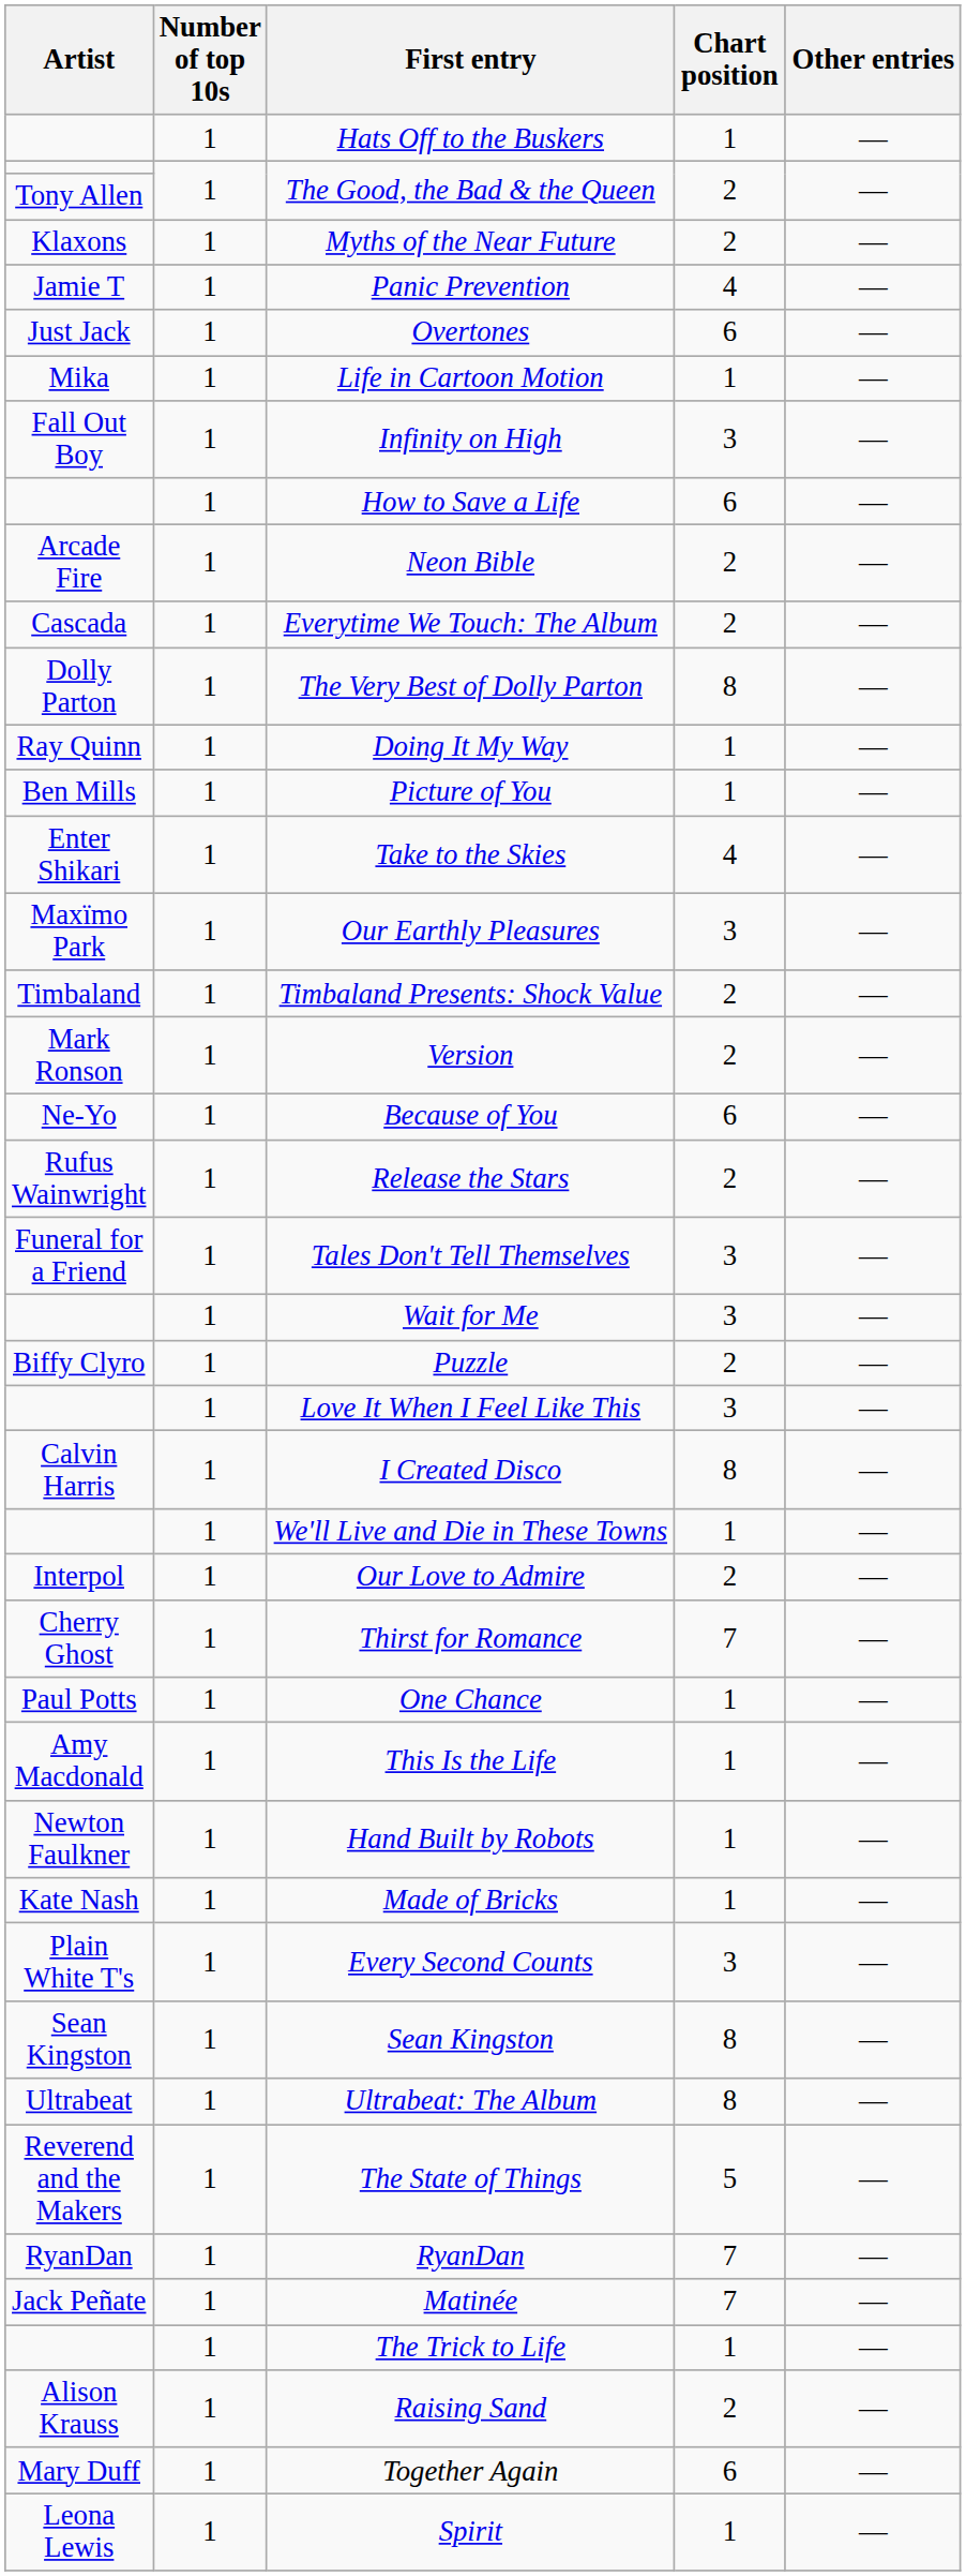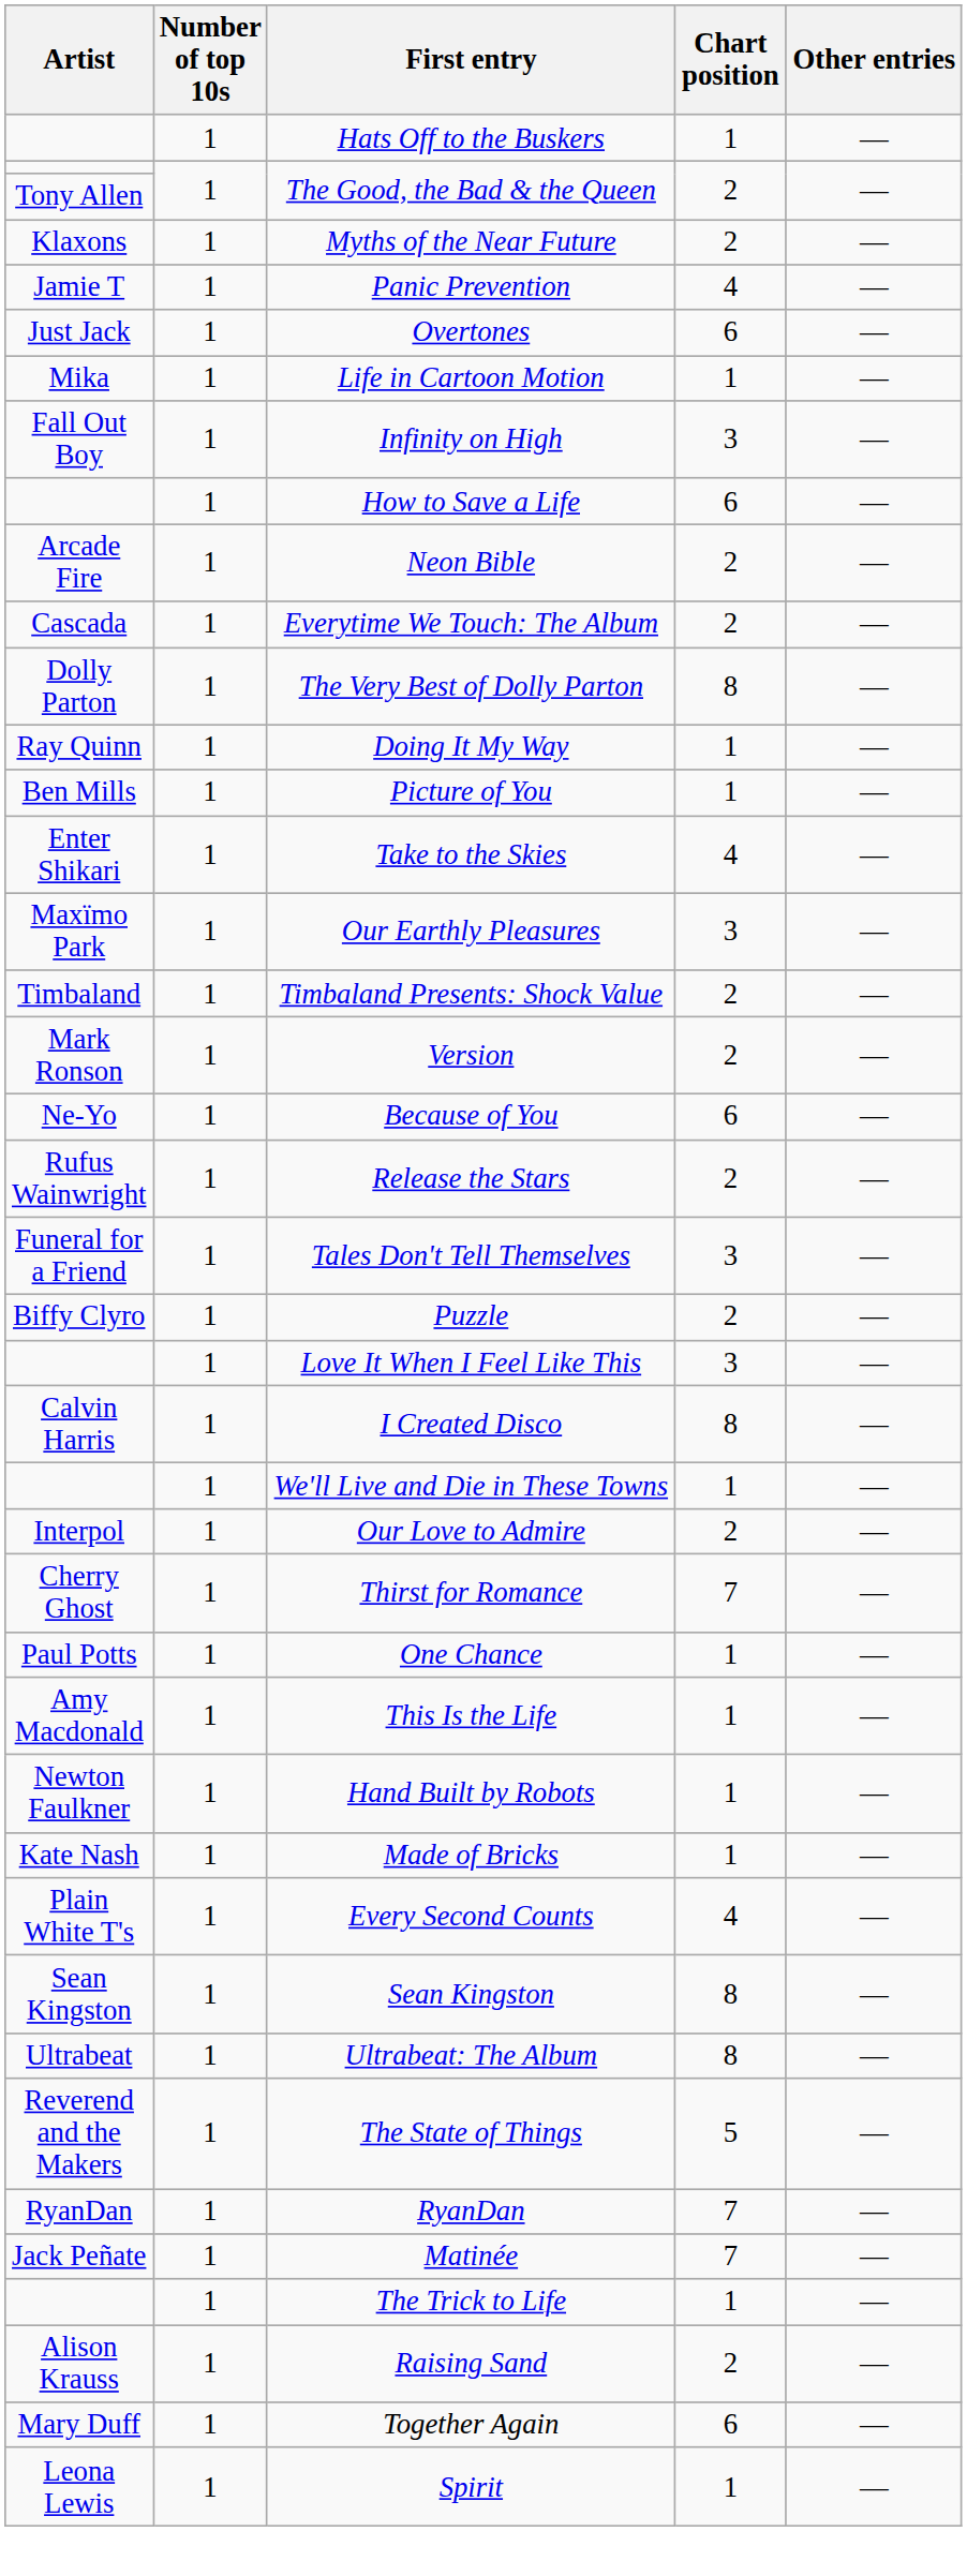 <table class="wikitable sortable mw-collapsible mw-collapsed" style="text-align: center;">
 <tr>
 <th scope="col" style="width:55px;">Artist</th>
 <th scope="col" style="width:55px;" data-sort-type="number">Number of top 10s</th>
 <th scope="col" style="text-align:center;">First entry</th>
 <th scope="col" style="width:55px;" data-sort-type="number">Chart position</th>
 <th scope="col" style="text-align:center;">Other entries</th>
 </tr>
 <tr>
 <td></td>
 <td>1</td>
 <td><em><a href='#'>Hats Off to the Buskers</a></em></td>
 <td>1</td>
 <td>—</td>
 </tr>
 <tr>
 <td></td>
 <td rowspan="2">1</td>
 <td rowspan="2"><em><a href='#'>The Good, the Bad & the Queen</a></em></td>
 <td rowspan="2">2</td>
 <td rowspan="2">—</td>
 </tr>
 <tr>
 <td><a href='#'>Tony Allen</a></td>
 </tr>
 <tr>
 <td><a href='#'>Klaxons</a></td>
 <td>1</td>
 <td><em><a href='#'>Myths of the Near Future</a></em></td>
 <td>2</td>
 <td>—</td>
 </tr>
 <tr>
 <td><a href='#'>Jamie T</a></td>
 <td>1</td>
 <td><em><a href='#'>Panic Prevention</a></em></td>
 <td>4</td>
 <td>—</td>
 </tr>
 <tr>
 <td><a href='#'>Just Jack</a></td>
 <td>1</td>
 <td><em><a href='#'>Overtones</a></em></td>
 <td>6</td>
 <td>—</td>
 </tr>
 <tr>
 <td><a href='#'>Mika</a></td>
 <td>1</td>
 <td><em><a href='#'>Life in Cartoon Motion</a></em></td>
 <td>1</td>
 <td>—</td>
 </tr>
 <tr>
 <td><a href='#'>Fall Out Boy</a></td>
 <td>1</td>
 <td><em><a href='#'>Infinity on High</a></em></td>
 <td>3</td>
 <td>—</td>
 </tr>
 <tr>
 <td></td>
 <td>1</td>
 <td><em><a href='#'>How to Save a Life</a></em></td>
 <td>6</td>
 <td>—</td>
 </tr>
 <tr>
 <td><a href='#'>Arcade Fire</a></td>
 <td>1</td>
 <td><em><a href='#'>Neon Bible</a></em></td>
 <td>2</td>
 <td>—</td>
 </tr>
 <tr>
 <td><a href='#'>Cascada</a></td>
 <td>1</td>
 <td><em><a href='#'>Everytime We Touch: The Album</a></em></td>
 <td>2</td>
 <td>—</td>
 </tr>
 <tr>
 <td><a href='#'>Dolly Parton</a></td>
 <td>1</td>
 <td><em><a href='#'>The Very Best of Dolly Parton</a></em></td>
 <td>8</td>
 <td>—</td>
 </tr>
 <tr>
 <td><a href='#'>Ray Quinn</a></td>
 <td>1</td>
 <td><em><a href='#'>Doing It My Way</a></em></td>
 <td>1</td>
 <td>—</td>
 </tr>
 <tr>
 <td><a href='#'>Ben Mills</a></td>
 <td>1</td>
 <td><em><a href='#'>Picture of You</a></em></td>
 <td>1</td>
 <td>—</td>
 </tr>
 <tr>
 <td><a href='#'>Enter Shikari</a></td>
 <td>1</td>
 <td><em><a href='#'>Take to the Skies</a></em></td>
 <td>4</td>
 <td>—</td>
 </tr>
 <tr>
 <td><a href='#'>Maxïmo Park</a></td>
 <td>1</td>
 <td><em><a href='#'>Our Earthly Pleasures</a></em></td>
 <td>3</td>
 <td>—</td>
 </tr>
 <tr>
 <td><a href='#'>Timbaland</a></td>
 <td>1</td>
 <td><em><a href='#'>Timbaland Presents: Shock Value</a></em></td>
 <td>2</td>
 <td>—</td>
 </tr>
 <tr>
 <td><a href='#'>Mark Ronson</a></td>
 <td>1</td>
 <td><em><a href='#'>Version</a></em></td>
 <td>2</td>
 <td>—</td>
 </tr>
 <tr>
 <td><a href='#'>Ne-Yo</a></td>
 <td>1</td>
 <td><em><a href='#'>Because of You</a></em></td>
 <td>6</td>
 <td>—</td>
 </tr>
 <tr>
 <td><a href='#'>Rufus Wainwright</a></td>
 <td>1</td>
 <td><em><a href='#'>Release the Stars</a></em></td>
 <td>2</td>
 <td>—</td>
 </tr>
 <tr>
 <td><a href='#'>Funeral for a Friend</a></td>
 <td>1</td>
 <td><em><a href='#'>Tales Don't Tell Themselves</a></em></td>
 <td>3</td>
 <td>—</td>
 </tr>
 <tr>
-<td></td>
-<td>1</td>
-<td><em><a href='#'>Wait for Me</a></em></td>
-<td>3</td>
-<td>—</td>
-</tr>
-<tr>
 <td><a href='#'>Biffy Clyro</a></td>
 <td>1</td>
 <td><em><a href='#'>Puzzle</a></em></td>
 <td>2</td>
 <td>—</td>
 </tr>
 <tr>
 <td></td>
 <td>1</td>
 <td><em><a href='#'>Love It When I Feel Like This</a></em></td>
 <td>3</td>
 <td>—</td>
 </tr>
 <tr>
 <td><a href='#'>Calvin Harris</a></td>
 <td>1</td>
 <td><em><a href='#'>I Created Disco</a></em></td>
 <td>8</td>
 <td>—</td>
 </tr>
 <tr>
 <td></td>
 <td>1</td>
 <td><em><a href='#'>We'll Live and Die in These Towns</a></em></td>
 <td>1</td>
 <td>—</td>
 </tr>
 <tr>
 <td><a href='#'>Interpol</a></td>
 <td>1</td>
 <td><em><a href='#'>Our Love to Admire</a></em></td>
 <td>2</td>
 <td>—</td>
 </tr>
 <tr>
 <td><a href='#'>Cherry Ghost</a></td>
 <td>1</td>
 <td><em><a href='#'>Thirst for Romance</a></em></td>
 <td>7</td>
 <td>—</td>
 </tr>
 <tr>
 <td><a href='#'>Paul Potts</a></td>
 <td>1</td>
 <td><em><a href='#'>One Chance</a></em></td>
 <td>1</td>
 <td>—</td>
 </tr>
 <tr>
 <td><a href='#'>Amy Macdonald</a></td>
 <td>1</td>
 <td><em><a href='#'>This Is the Life</a></em></td>
 <td>1</td>
 <td>—</td>
 </tr>
 <tr>
 <td><a href='#'>Newton Faulkner</a></td>
 <td>1</td>
 <td><em><a href='#'>Hand Built by Robots</a></em></td>
 <td>1</td>
 <td>—</td>
 </tr>
 <tr>
 <td><a href='#'>Kate Nash</a></td>
 <td>1</td>
 <td><em><a href='#'>Made of Bricks</a></em></td>
 <td>1</td>
 <td>—</td>
 </tr>
 <tr>
 <td><a href='#'>Plain White T's</a></td>
 <td>1</td>
 <td><em><a href='#'>Every Second Counts</a></em></td>
-<td>3</td>
+<td>4</td>
 <td>—</td>
 </tr>
 <tr>
 <td><a href='#'>Sean Kingston</a></td>
 <td>1</td>
 <td><em><a href='#'>Sean Kingston</a></em></td>
 <td>8</td>
 <td>—</td>
 </tr>
 <tr>
 <td><a href='#'>Ultrabeat</a></td>
 <td>1</td>
 <td><em><a href='#'>Ultrabeat: The Album</a></em></td>
 <td>8</td>
 <td>—</td>
 </tr>
 <tr>
 <td><a href='#'>Reverend and the Makers</a></td>
 <td>1</td>
 <td><em><a href='#'>The State of Things</a></em></td>
 <td>5</td>
 <td>—</td>
 </tr>
 <tr>
 <td><a href='#'>RyanDan</a></td>
 <td>1</td>
 <td><em><a href='#'>RyanDan</a></em></td>
 <td>7</td>
 <td>—</td>
 </tr>
 <tr>
 <td><a href='#'>Jack Peñate</a></td>
 <td>1</td>
 <td><em><a href='#'>Matinée</a></em></td>
 <td>7</td>
 <td>—</td>
 </tr>
 <tr>
 <td></td>
 <td>1</td>
 <td><em><a href='#'>The Trick to Life</a></em></td>
 <td>1</td>
 <td>—</td>
 </tr>
 <tr>
 <td><a href='#'>Alison Krauss</a></td>
 <td>1</td>
 <td><em><a href='#'>Raising Sand</a></em></td>
 <td>2</td>
 <td>—</td>
 </tr>
 <tr>
 <td><a href='#'>Mary Duff</a></td>
 <td>1</td>
 <td><em>Together Again</em></td>
 <td>6</td>
 <td>—</td>
 </tr>
 <tr>
 <td><a href='#'>Leona Lewis</a></td>
 <td>1</td>
 <td><em><a href='#'>Spirit</a></em></td>
 <td>1</td>
 <td>—</td>
 </tr>
 </table>
